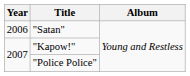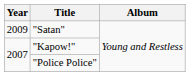 <table class="wikitable">
 <tr>
 <th>Year</th>
 <th>Title</th>
 <th>Album</th>
 </tr>
 <tr>
-<td style="text-align:center;">2006</td>
+<td style="text-align:center;">2009</td>
 <td>"Satan"</td>
 <td style="text-align:center;" rowspan="3"><em>Young and Restless</em></td>
 </tr>
 <tr>
 <td style="text-align:center;" rowspan="2">2007</td>
 <td>"Kapow!"</td>
 </tr>
 <tr>
 <td>"Police Police"</td>
 </tr>
 </table>
